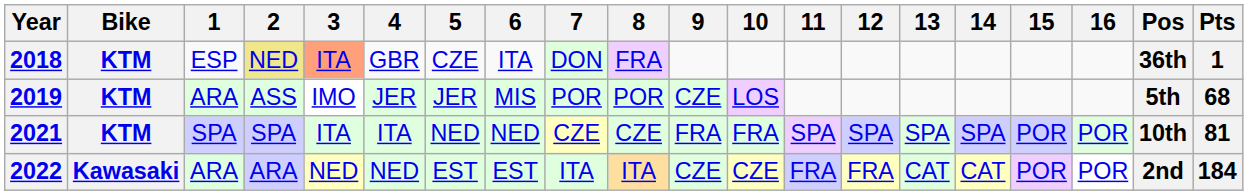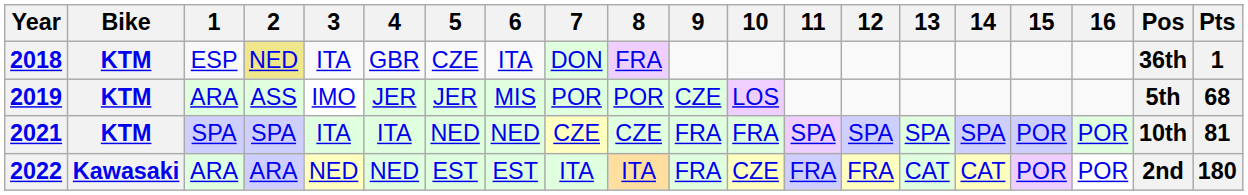 <table class="wikitable" style="font-size:100%; text-align:center">
 <tr>
 <th>Year</th>
 <th>Bike</th>
 <th>1</th>
 <th>2</th>
 <th>3</th>
 <th>4</th>
 <th>5</th>
 <th>6</th>
 <th>7</th>
 <th>8</th>
 <th>9</th>
 <th>10</th>
 <th>11</th>
 <th>12</th>
 <th>13</th>
 <th>14</th>
 <th>15</th>
 <th>16</th>
 <th>Pos</th>
 <th>Pts</th>
 </tr>
 <tr>
 <th><a href='#'>2018</a></th>
 <th><a href='#'>KTM</a></th>
 <td><a href='#'>ESP</a></td>
 <td style="background: khaki;"><a href='#'>NED</a></td>
-<td style="background: lightsalmon;"><a href='#'>ITA</a></td>
+<td><a href='#'>ITA</a></td>
 <td><a href='#'>GBR</a></td>
 <td><a href='#'>CZE</a></td>
 <td><a href='#'>ITA</a></td>
 <td style="background:#dfffdf;"><a href='#'>DON</a><br></td>
 <td style="background:#efcfff;"><a href='#'>FRA</a><br></td>
 <td></td>
 <td></td>
 <td></td>
 <td></td>
 <td></td>
 <td></td>
 <td></td>
 <td></td>
 <th>36th</th>
 <th>1</th>
 </tr>
 <tr>
 <th><a href='#'>2019</a></th>
 <th><a href='#'>KTM</a></th>
 <td style="background:#dfffdf;"><a href='#'>ARA</a><br></td>
 <td style="background:#dfffdf;"><a href='#'>ASS</a><br></td>
 <td style="background:#ffffff;"><a href='#'>IMO</a><br></td>
 <td style="background:#dfffdf;"><a href='#'>JER</a><br></td>
 <td style="background:#dfffdf;"><a href='#'>JER</a><br></td>
 <td style="background:#dfffdf;"><a href='#'>MIS</a><br></td>
 <td style="background:#dfffdf;"><a href='#'>POR</a><br></td>
 <td style="background:#dfffdf;"><a href='#'>POR</a><br></td>
 <td style="background:#dfffdf;"><a href='#'>CZE</a><br></td>
 <td style="background:#efcfff;"><a href='#'>LOS</a><br></td>
 <td></td>
 <td></td>
 <td></td>
 <td></td>
 <td></td>
 <td></td>
 <th>5th</th>
 <th>68</th>
 </tr>
 <tr>
 <th><a href='#'>2021</a></th>
 <th><a href='#'>KTM</a></th>
 <td style="background:#cfcfff;"><a href='#'>SPA</a><br></td>
 <td style="background:#cfcfff;"><a href='#'>SPA</a><br></td>
 <td style="background:#dfffdf;"><a href='#'>ITA</a><br></td>
 <td style="background:#dfffdf;"><a href='#'>ITA</a><br></td>
 <td style="background:#dfffdf;"><a href='#'>NED</a><br></td>
 <td style="background:#dfffdf;"><a href='#'>NED</a><br></td>
 <td style="background:#ffffbf;"><a href='#'>CZE</a><br></td>
 <td style="background:#dfffdf;"><a href='#'>CZE</a><br></td>
 <td style="background:#dfffdf;"><a href='#'>FRA</a><br></td>
 <td style="background:#dfffdf;"><a href='#'>FRA</a><br></td>
 <td style="background:#efcfff;"><a href='#'>SPA</a><br></td>
 <td style="background:#cfcfff;"><a href='#'>SPA</a><br></td>
 <td style="background:#dfffdf;"><a href='#'>SPA</a><br></td>
 <td style="background:#cfcfff;"><a href='#'>SPA</a><br></td>
 <td style="background:#cfcfff;"><a href='#'>POR</a><br></td>
 <td style="background:#dfffdf;"><a href='#'>POR</a><br></td>
 <th>10th</th>
 <th>81</th>
 </tr>
 <tr>
 <th><a href='#'>2022</a></th>
 <th><a href='#'>Kawasaki</a></th>
 <td style="background:#dfffdf;"><a href='#'>ARA</a><br></td>
 <td style="background:#cfcfff;"><a href='#'>ARA</a><br></td>
 <td style="background:#ffffbf;"><a href='#'>NED</a><br></td>
 <td style="background:#dfffdf;"><a href='#'>NED</a><br></td>
 <td style="background:#dfffdf;"><a href='#'>EST</a><br></td>
 <td style="background:#dfffdf;"><a href='#'>EST</a><br></td>
 <td style="background:#dfffdf;"><a href='#'>ITA</a><br></td>
 <td style="background:#ffdf9f;"><a href='#'>ITA</a><br></td>
-<td style="background:#dfffdf;"><a href='#'>CZE</a><br></td>
+<td style="background:#dfffdf;"><a href='#'>FRA</a><br></td>
 <td style="background:#ffffbf;"><a href='#'>CZE</a><br></td>
 <td style="background:#cfcfff;"><a href='#'>FRA</a><br></td>
 <td style="background:#ffffbf;"><a href='#'>FRA</a><br></td>
 <td style="background:#dfffdf;"><a href='#'>CAT</a><br></td>
 <td style="background:#ffffbf;"><a href='#'>CAT</a><br></td>
 <td style="background:#efcfff;"><a href='#'>POR</a><br></td>
 <td style="background:#ffffff;"><a href='#'>POR</a><br></td>
 <th>2nd</th>
-<th>184</th>
+<th>180</th>
 </tr>
 </table>
